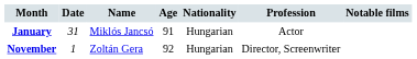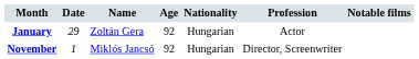 <table cellspacing="0" cellpadding="4" border="0">
 <tr style="background:#dae3e7; text-align:center;">
 <th>Month</th>
 <th>Date</th>
 <th>Name</th>
 <th>Age</th>
 <th>Nationality</th>
 <th>Profession</th>
 <th>Notable films</th>
 </tr>
 <tr valign="top">
 <th rowspan=1 style="text-align:center; vertical-align:top;"><a href='#'>January</a></th>
-<td style="text-align:center;"><em>31</em></td>
-<td><a href='#'>Miklós Jancsó</a></td>
-<td style="text-align:center;">91</td>
+<td style="text-align:center;"><em>29</em></td>
+<td><a href='#'>Zoltán Gera</a></td>
+<td style="text-align:center;">92</td>
 <td style="text-align:center;">Hungarian</td>
 <td style="text-align:center;">Actor</td>
 <td></td>
 </tr>
 <tr>
 <th rowspan=1 style="text-align:center; vertical-align:top;"><a href='#'>November</a></th>
 <td style="text-align:center;"><em>1</em></td>
-<td><a href='#'>Zoltán Gera</a></td>
+<td><a href='#'>Miklós Jancsó</a></td>
 <td style="text-align:center;">92</td>
 <td style="text-align:center;">Hungarian</td>
 <td style="text-align:center;">Director, Screenwriter</td>
 <td></td>
 </tr>
 <tr>
 </tr>
 </table>
